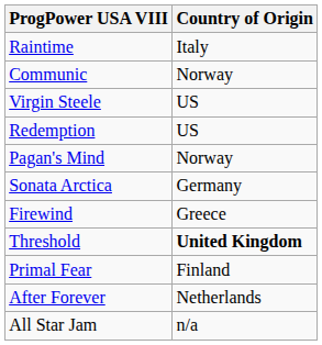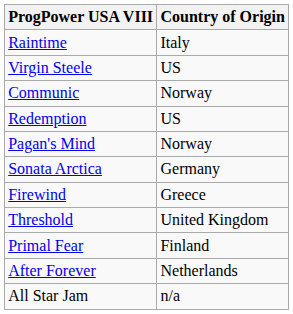 <table class="wikitable">
 <tr>
 <th>ProgPower USA VIII</th>
 <th>Country of Origin</th>
 </tr>
 <tr>
 <td><a href='#'>Raintime</a></td>
 <td>Italy</td>
 </tr>
 <tr>
+<td><a href='#'>Virgin Steele</a></td>
+<td>US</td>
+</tr>
+<tr>
 <td><a href='#'>Communic</a></td>
 <td>Norway</td>
-</tr>
-<tr>
-<td><a href='#'>Virgin Steele</a></td>
-<td>US</td>
 </tr>
 <tr>
 <td><a href='#'>Redemption</a></td>
 <td>US</td>
 </tr>
 <tr>
 <td><a href='#'>Pagan's Mind</a></td>
 <td>Norway</td>
 </tr>
 <tr>
 <td><a href='#'>Sonata Arctica</a></td>
 <td>Germany</td>
 </tr>
 <tr>
 <td><a href='#'>Firewind</a></td>
 <td>Greece</td>
 </tr>
 <tr>
 <td><a href='#'>Threshold</a></td>
-<td><strong>United Kingdom</strong></td>
+<td>United Kingdom</td>
 </tr>
 <tr>
 <td><a href='#'>Primal Fear</a></td>
 <td>Finland</td>
 </tr>
 <tr>
 <td><a href='#'>After Forever</a></td>
 <td>Netherlands</td>
 </tr>
 <tr>
 <td>All Star Jam</td>
 <td>n/a</td>
 </tr>
 </table>
